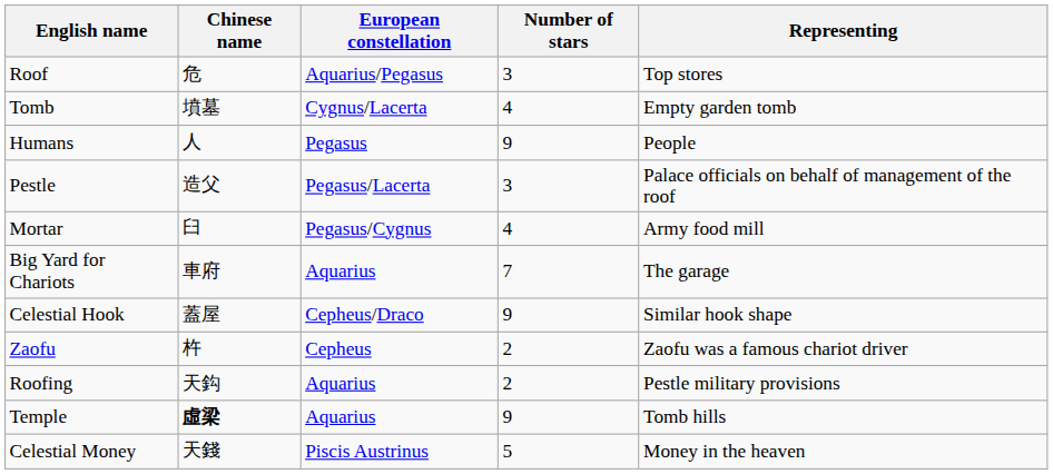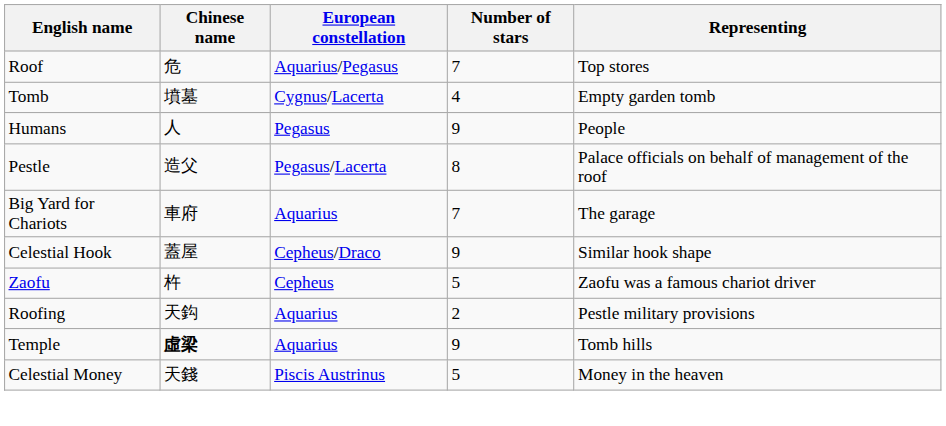 <table class="wikitable">
 <tr>
 <th>English name</th>
 <th>Chinese name</th>
 <th><a href='#'>European constellation</a></th>
 <th>Number of stars</th>
 <th>Representing</th>
 </tr>
 <tr>
 <td>Roof</td>
 <td>危</td>
 <td><a href='#'>Aquarius</a>/<a href='#'>Pegasus</a></td>
-<td>3</td>
+<td>7</td>
 <td>Top stores</td>
 </tr>
 <tr>
 <td>Tomb</td>
 <td>墳墓</td>
 <td><a href='#'>Cygnus</a>/<a href='#'>Lacerta</a></td>
 <td>4</td>
 <td>Empty garden tomb</td>
 </tr>
 <tr>
 <td>Humans</td>
 <td>人</td>
 <td><a href='#'>Pegasus</a></td>
 <td>9</td>
 <td>People</td>
 </tr>
 <tr>
 <td>Pestle</td>
 <td>造父</td>
 <td><a href='#'>Pegasus</a>/<a href='#'>Lacerta</a></td>
-<td>3</td>
+<td>8</td>
 <td>Palace officials on behalf of management of the roof</td>
-</tr>
-<tr>
-<td>Mortar</td>
-<td>臼</td>
-<td><a href='#'>Pegasus</a>/<a href='#'>Cygnus</a></td>
-<td>4</td>
-<td>Army food mill</td>
 </tr>
 <tr>
 <td>Big Yard for Chariots</td>
 <td>車府</td>
 <td><a href='#'>Aquarius</a></td>
 <td>7</td>
 <td>The garage</td>
 </tr>
 <tr>
 <td>Celestial Hook</td>
 <td>蓋屋</td>
 <td><a href='#'>Cepheus</a>/<a href='#'>Draco</a></td>
 <td>9</td>
 <td>Similar hook shape</td>
 </tr>
 <tr>
 <td><a href='#'>Zaofu</a></td>
 <td>杵</td>
 <td><a href='#'>Cepheus</a></td>
-<td>2</td>
+<td>5</td>
 <td>Zaofu was a famous chariot driver</td>
 </tr>
 <tr>
 <td>Roofing</td>
 <td>天鈎</td>
 <td><a href='#'>Aquarius</a></td>
 <td>2</td>
 <td>Pestle military provisions</td>
 </tr>
 <tr>
 <td>Temple</td>
 <td><strong>虛梁</strong></td>
 <td><a href='#'>Aquarius</a></td>
 <td>9</td>
 <td>Tomb hills</td>
 </tr>
 <tr>
 <td>Celestial Money</td>
 <td>天錢</td>
 <td><a href='#'>Piscis Austrinus</a></td>
 <td>5</td>
 <td>Money in the heaven</td>
 </tr>
 </table>
